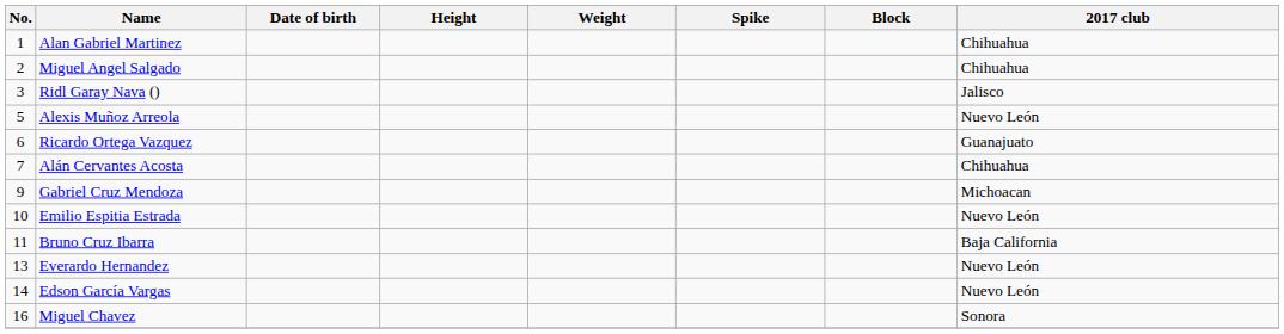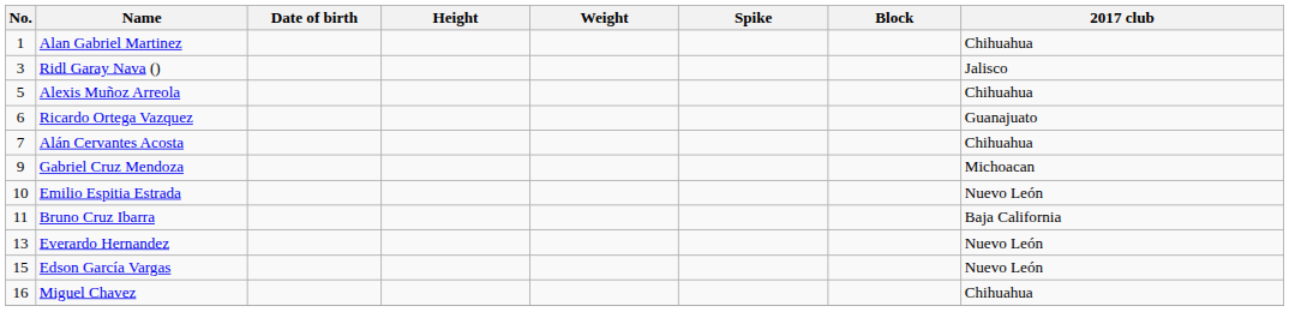 <table class="wikitable sortable" style="font-size:100%; text-align:center;">
 <tr>
 <th>No.</th>
 <th style="width:13em">Name</th>
 <th style="width:8em">Date of birth</th>
 <th style="width:9em">Height</th>
 <th style="width:9em">Weight</th>
 <th style="width:9em">Spike</th>
 <th style="width:8em">Block</th>
 <th style="width:20em">2017 club</th>
 </tr>
 <tr>
 <td>1</td>
 <td align=left><a href='#'>Alan Gabriel Martinez</a></td>
-<td align=right></td>
-<td></td>
-<td></td>
-<td></td>
-<td></td>
-<td align=left> Chihuahua</td>
-</tr>
-<tr>
-<td>2</td>
-<td align=left><a href='#'>Miguel Angel Salgado</a></td>
 <td align=right></td>
 <td></td>
 <td></td>
 <td></td>
 <td></td>
 <td align=left> Chihuahua</td>
 </tr>
 <tr>
 <td>3</td>
 <td align=left><a href='#'>Ridl Garay Nava</a> ()</td>
 <td align=right></td>
 <td></td>
 <td></td>
 <td></td>
 <td></td>
 <td align=left> Jalisco</td>
 </tr>
 <tr>
 <td>5</td>
 <td align=left><a href='#'>Alexis Muñoz Arreola</a></td>
 <td align=right></td>
 <td></td>
 <td></td>
 <td></td>
 <td></td>
-<td align=left> Nuevo León</td>
+<td align=left> Chihuahua</td>
 </tr>
 <tr>
 <td>6</td>
 <td align=left><a href='#'>Ricardo Ortega Vazquez</a></td>
 <td align=right></td>
 <td></td>
 <td></td>
 <td></td>
 <td></td>
 <td align=left> Guanajuato</td>
 </tr>
 <tr>
 <td>7</td>
 <td align=left><a href='#'>Alán Cervantes Acosta</a></td>
 <td align=right></td>
 <td></td>
 <td></td>
 <td></td>
 <td></td>
 <td align=left> Chihuahua</td>
 </tr>
 <tr>
 <td>9</td>
 <td align=left><a href='#'>Gabriel Cruz Mendoza</a></td>
 <td align=right></td>
 <td></td>
 <td></td>
 <td></td>
 <td></td>
 <td align=left> Michoacan</td>
 </tr>
 <tr>
 <td>10</td>
 <td align=left><a href='#'>Emilio Espitia Estrada</a></td>
 <td align=right></td>
 <td></td>
 <td></td>
 <td></td>
 <td></td>
 <td align=left> Nuevo León</td>
 </tr>
 <tr>
 <td>11</td>
 <td align=left><a href='#'>Bruno Cruz Ibarra</a></td>
 <td align=right></td>
 <td></td>
 <td></td>
 <td></td>
 <td></td>
 <td align=left> Baja California</td>
 </tr>
 <tr>
 <td>13</td>
 <td align=left><a href='#'>Everardo Hernandez</a></td>
 <td align=right></td>
 <td></td>
 <td></td>
 <td></td>
 <td></td>
 <td align=left> Nuevo León</td>
 </tr>
 <tr>
-<td>14</td>
+<td>15</td>
 <td align=left><a href='#'>Edson García Vargas</a></td>
 <td align=right></td>
 <td></td>
 <td></td>
 <td></td>
 <td></td>
 <td align=left> Nuevo León</td>
 </tr>
 <tr>
 <td>16</td>
 <td align=left><a href='#'>Miguel Chavez</a></td>
 <td align=right></td>
 <td></td>
 <td></td>
 <td></td>
 <td></td>
-<td align=left> Sonora</td>
+<td align=left> Chihuahua</td>
 </tr>
 <tr>
 </tr>
 </table>
